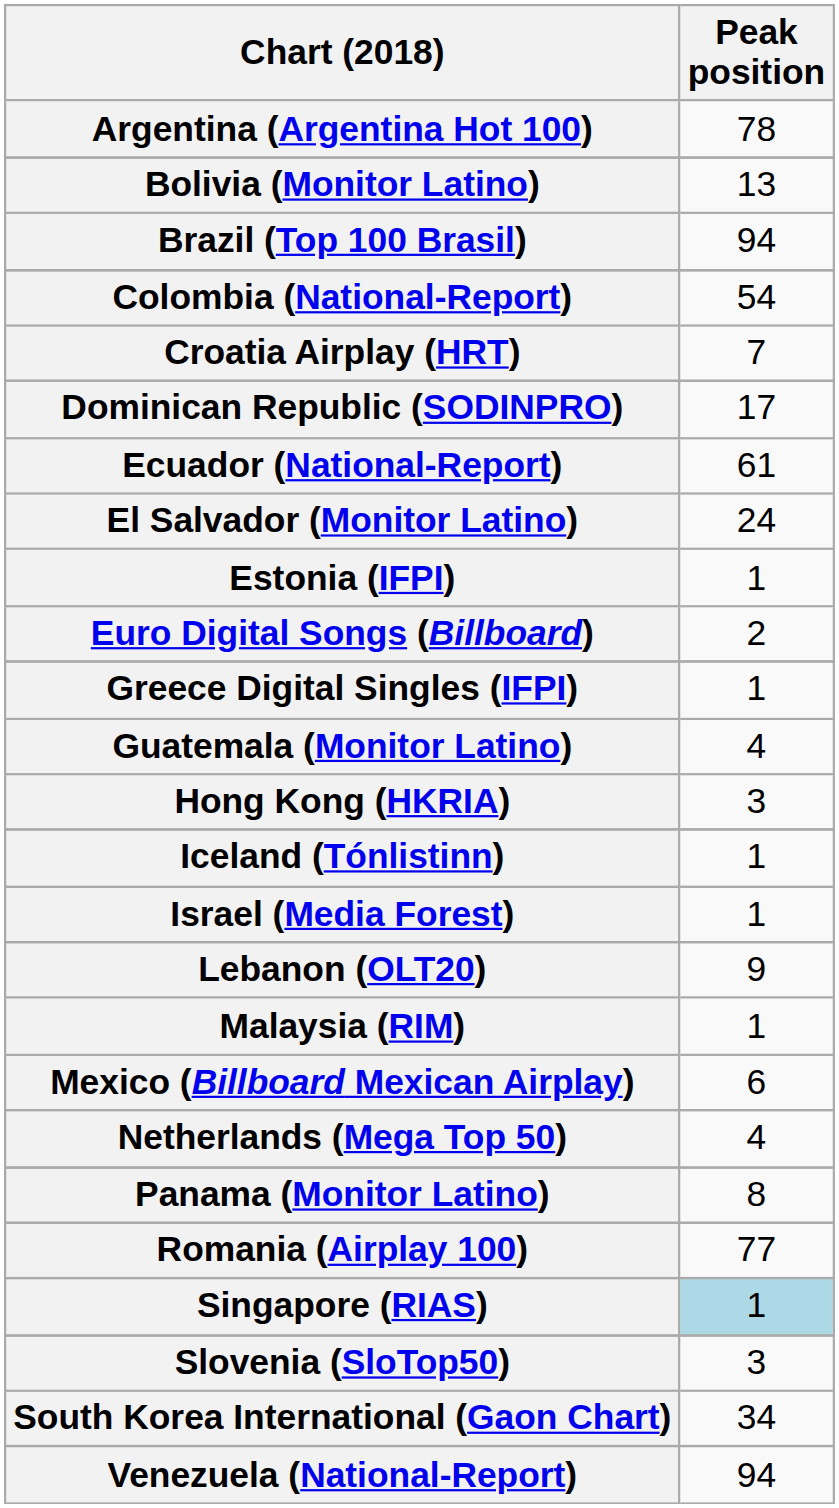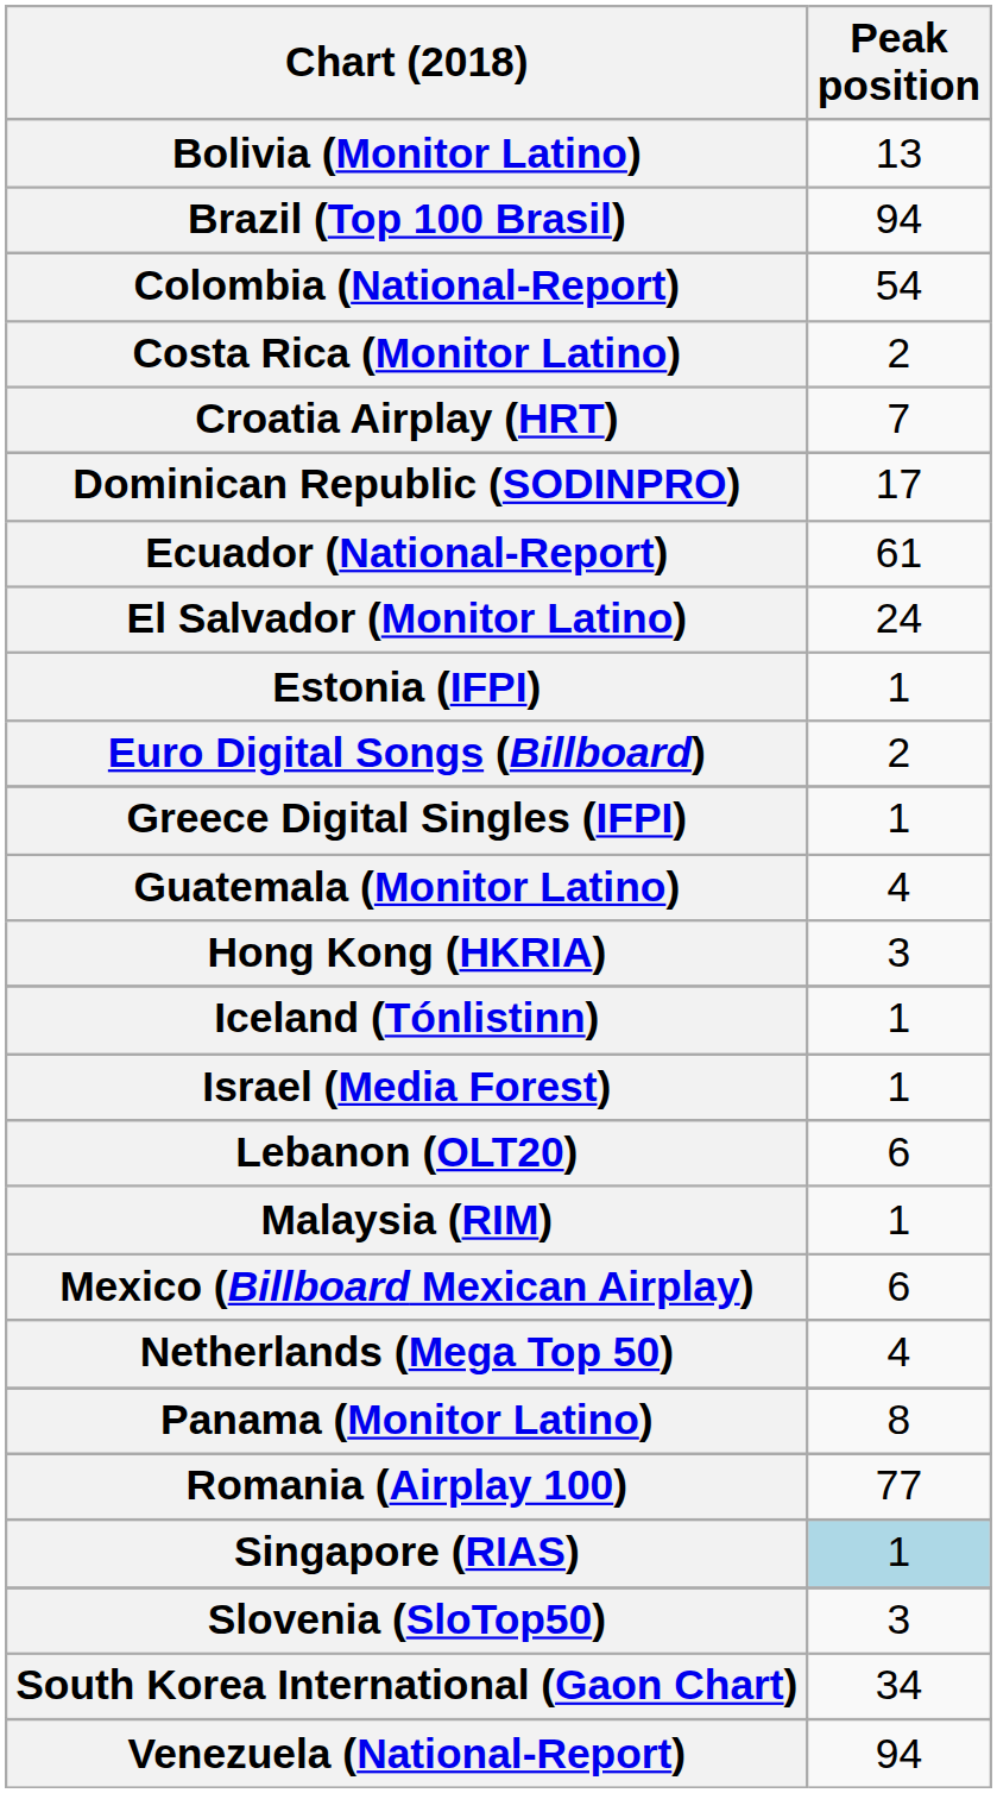 <table class="wikitable sortable plainrowheaders" style="text-align:center">
 <tr>
 <th scope="col">Chart (2018)</th>
 <th scope="col">Peak<br> position</th>
-</tr>
-<tr>
-<th scope="row">Argentina (<a href='#'>Argentina Hot 100</a>)</th>
-<td>78</td>
 </tr>
 <tr>
 </tr>
 <tr>
 </tr>
 <tr>
 </tr>
 <tr>
 </tr>
 <tr>
 <th scope="row">Bolivia (<a href='#'>Monitor Latino</a>)</th>
 <td>13</td>
 </tr>
 <tr>
 <th scope="row">Brazil (<a href='#'>Top 100 Brasil</a>)</th>
 <td>94</td>
 </tr>
 <tr>
 </tr>
 <tr>
 </tr>
 <tr>
 </tr>
 <tr>
 </tr>
 <tr>
 <th scope="row">Colombia (<a href='#'>National-Report</a>)</th>
 <td>54</td>
+</tr>
+<tr>
+<th scope="row">Costa Rica (<a href='#'>Monitor Latino</a>)</th>
+<td>2</td>
 </tr>
 <tr>
 <th scope="row">Croatia Airplay (<a href='#'>HRT</a>)</th>
 <td>7</td>
 </tr>
 <tr>
 </tr>
 <tr>
 </tr>
 <tr>
 </tr>
 <tr>
 <th scope="row">Dominican Republic (<a href='#'>SODINPRO</a>)</th>
 <td>17</td>
 </tr>
 <tr>
 <th scope="row">Ecuador (<a href='#'>National-Report</a>)</th>
 <td>61</td>
 </tr>
 <tr>
 <th scope="row">El Salvador (<a href='#'>Monitor Latino</a>)</th>
 <td>24</td>
 </tr>
 <tr>
 <th scope="row">Estonia (<a href='#'>IFPI</a>)</th>
 <td>1</td>
 </tr>
 <tr>
 <th scope="row"><a href='#'>Euro Digital Songs</a> (<em><a href='#'>Billboard</a></em>)</th>
 <td>2</td>
 </tr>
 <tr>
 </tr>
 <tr>
 </tr>
 <tr>
 </tr>
 <tr>
 <th scope="row">Greece Digital Singles (<a href='#'>IFPI</a>)</th>
 <td>1</td>
 </tr>
 <tr>
 <th scope="row">Guatemala (<a href='#'>Monitor Latino</a>)</th>
 <td>4</td>
 </tr>
 <tr>
 <th scope="row">Hong Kong (<a href='#'>HKRIA</a>)</th>
 <td>3</td>
 </tr>
 <tr>
 </tr>
 <tr>
 </tr>
 <tr>
 </tr>
 <tr>
 <th scope="row">Iceland (<a href='#'>Tónlistinn</a>)</th>
 <td>1</td>
 </tr>
 <tr>
 </tr>
 <tr>
 <th scope="row">Israel (<a href='#'>Media Forest</a>)</th>
 <td>1</td>
 </tr>
 <tr>
 </tr>
 <tr>
 </tr>
 <tr>
 <th scope="row">Lebanon (<a href='#'>OLT20</a>)</th>
-<td>9</td>
+<td>6</td>
 </tr>
 <tr>
 <th scope="row">Malaysia (<a href='#'>RIM</a>)</th>
 <td>1</td>
 </tr>
 <tr>
 <th scope="row">Mexico (<a href='#'><em>Billboard</em> Mexican Airplay</a>)</th>
 <td>6</td>
 </tr>
 <tr>
 </tr>
 <tr>
 <th scope="row">Netherlands (<a href='#'>Mega Top 50</a>)</th>
 <td>4</td>
 </tr>
 <tr>
 </tr>
 <tr>
 </tr>
 <tr>
 </tr>
 <tr>
 <th scope="row">Panama (<a href='#'>Monitor Latino</a>)</th>
 <td>8</td>
 </tr>
 <tr>
 </tr>
 <tr>
 </tr>
 <tr>
 <th scope="row">Romania (<a href='#'>Airplay 100</a>)</th>
 <td>77</td>
 </tr>
 <tr>
 </tr>
 <tr>
 <th scope="row">Singapore (<a href='#'>RIAS</a>)</th>
 <td style="background: lightblue;">1</td>
 </tr>
 <tr>
 </tr>
 <tr>
 </tr>
 <tr>
 <th scope="row">Slovenia (<a href='#'>SloTop50</a>)</th>
 <td>3</td>
 </tr>
 <tr>
 <th scope="row">South Korea International (<a href='#'>Gaon Chart</a>)</th>
 <td>34</td>
 </tr>
 <tr>
 </tr>
 <tr>
 </tr>
 <tr>
 </tr>
 <tr>
 </tr>
 <tr>
 </tr>
 <tr>
 </tr>
 <tr>
 </tr>
 <tr>
 </tr>
 <tr>
 </tr>
 <tr>
 </tr>
 <tr>
 </tr>
 <tr>
 <th scope="row">Venezuela (<a href='#'>National-Report</a>)</th>
 <td>94</td>
 </tr>
 </table>
